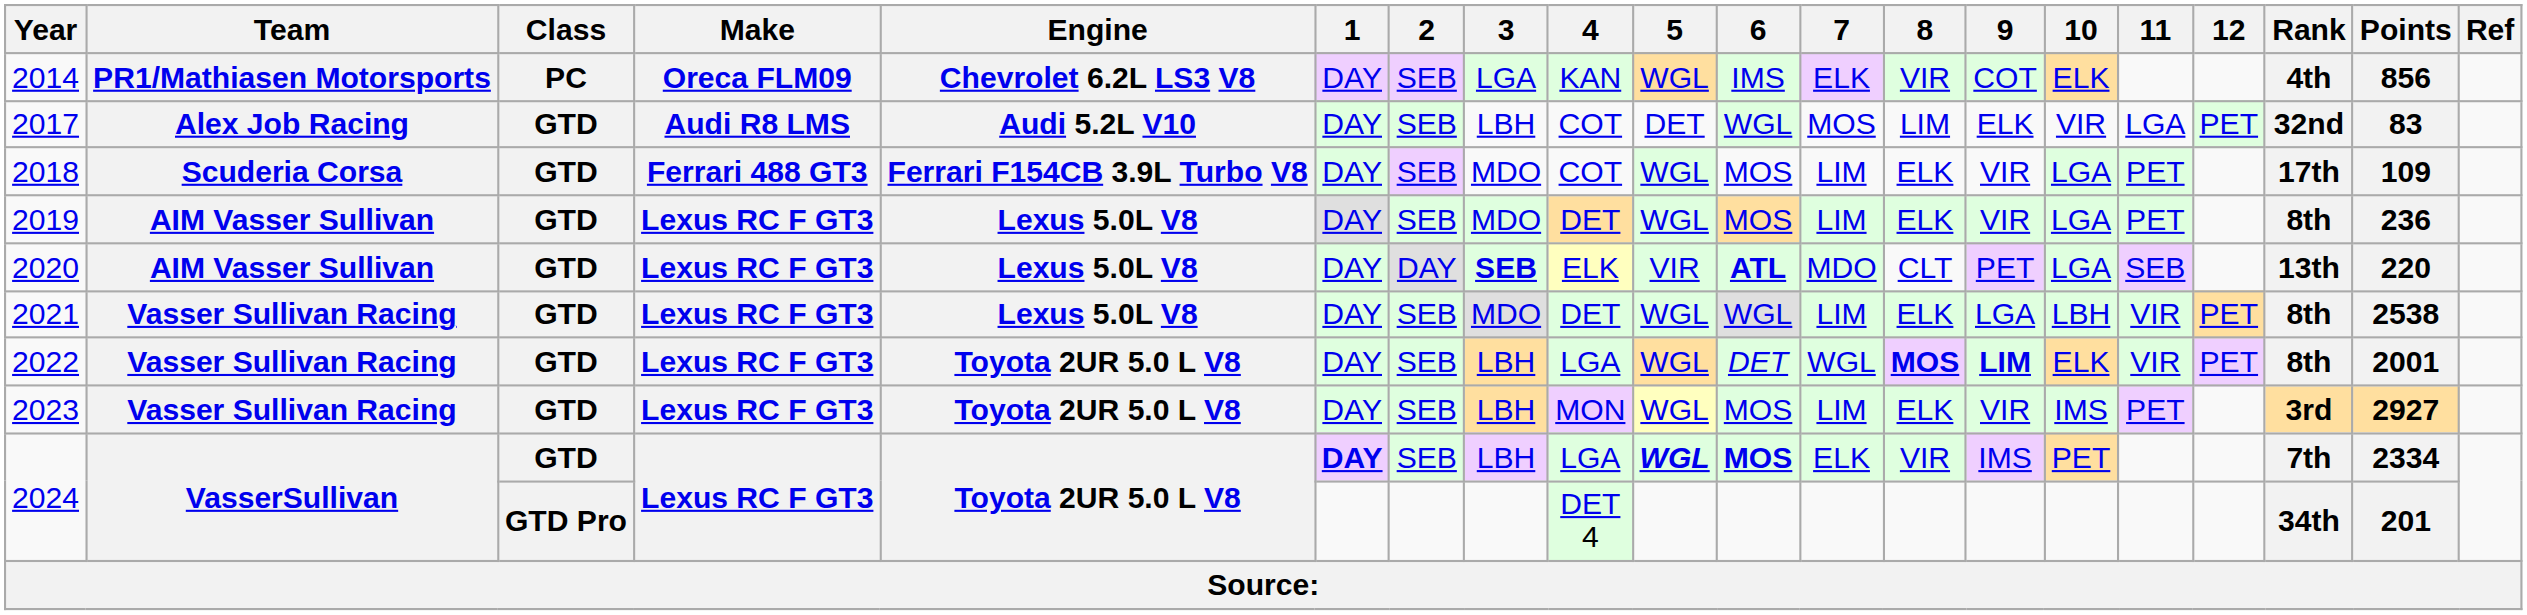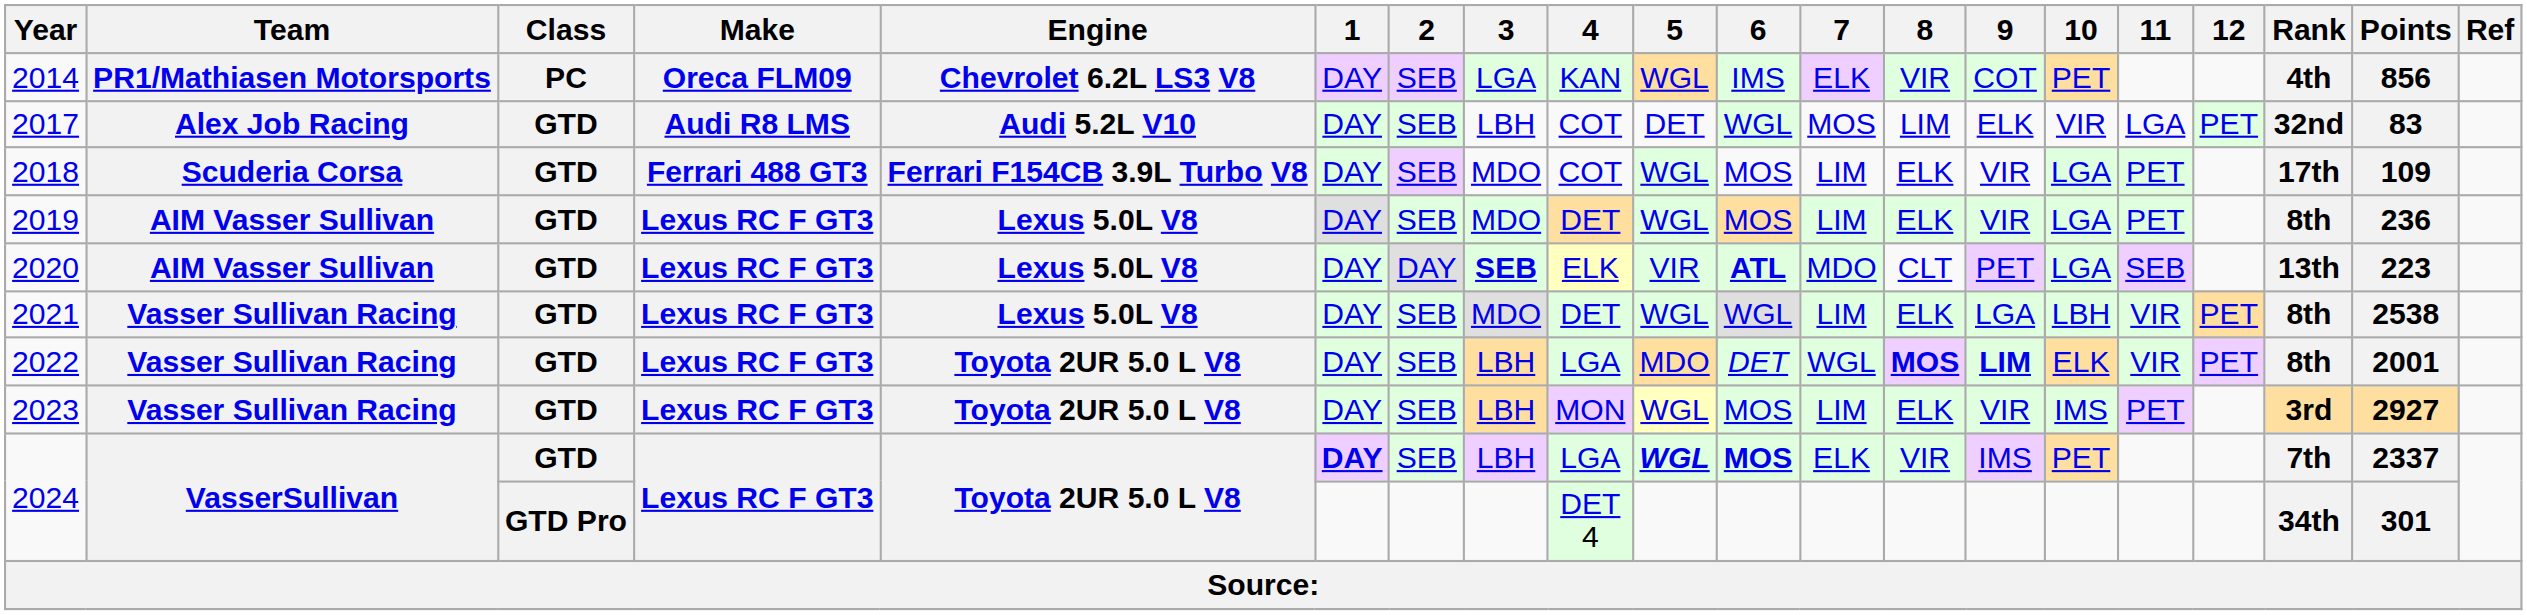 <table class="wikitable" style="text-align:center; font-size:90%">
 <tr>
 <th>Year</th>
 <th>Team</th>
 <th>Class</th>
 <th>Make</th>
 <th>Engine</th>
 <th>1</th>
 <th>2</th>
 <th>3</th>
 <th>4</th>
 <th>5</th>
 <th>6</th>
 <th>7</th>
 <th>8</th>
 <th>9</th>
 <th>10</th>
 <th>11</th>
 <th>12</th>
 <th>Rank</th>
 <th>Points</th>
 <th>Ref</th>
 </tr>
 <tr>
 <td><a href='#'>2014</a></td>
 <th><a href='#'>PR1/Mathiasen Motorsports</a></th>
 <th>PC</th>
 <th><a href='#'>Oreca FLM09</a></th>
 <th><a href='#'>Chevrolet</a> 6.2L <a href='#'>LS3</a> <a href='#'>V8</a></th>
 <td style="background:#EFCFFF;"><a href='#'>DAY</a><br></td>
 <td style="background:#EFCFFF;"><a href='#'>SEB</a><br></td>
 <td style="background:#DFFFDF;"><a href='#'>LGA</a><br></td>
 <td style="background:#DFFFDF;"><a href='#'>KAN</a><br></td>
 <td style="background:#FFDF9F;"><a href='#'>WGL</a><br></td>
 <td style="background:#DFFFDF;"><a href='#'>IMS</a><br></td>
 <td style="background:#EFCFFF;"><a href='#'>ELK</a><br></td>
 <td style="background:#DFFFDF;"><a href='#'>VIR</a><br></td>
 <td style="background:#DFFFDF;"><a href='#'>COT</a><br></td>
-<td style="background:#FFDF9F;"><a href='#'>ELK</a><br></td>
+<td style="background:#FFDF9F;"><a href='#'>PET</a><br></td>
 <td></td>
 <td></td>
 <th>4th</th>
 <th>856</th>
 <td></td>
 </tr>
 <tr>
 <td><a href='#'>2017</a></td>
 <th><a href='#'>Alex Job Racing</a></th>
 <th>GTD</th>
 <th><a href='#'>Audi R8 LMS</a></th>
 <th><a href='#'>Audi</a> 5.2L <a href='#'>V10</a></th>
 <td style="background:#DFFFDF;"><a href='#'>DAY</a><br></td>
 <td style="background:#DFFFDF;"><a href='#'>SEB</a><br></td>
 <td><a href='#'>LBH</a></td>
 <td><a href='#'>COT</a></td>
 <td><a href='#'>DET</a></td>
 <td style="background:#DFFFDF;"><a href='#'>WGL</a><br></td>
 <td><a href='#'>MOS</a></td>
 <td><a href='#'>LIM</a></td>
 <td><a href='#'>ELK</a></td>
 <td><a href='#'>VIR</a></td>
 <td><a href='#'>LGA</a></td>
 <td style="background:#DFFFDF;"><a href='#'>PET</a><br></td>
 <th>32nd</th>
 <th>83</th>
 <td></td>
 </tr>
 <tr>
 <td><a href='#'>2018</a></td>
 <th><a href='#'>Scuderia Corsa</a></th>
 <th>GTD</th>
 <th><a href='#'>Ferrari 488 GT3</a></th>
 <th><a href='#'>Ferrari F154CB</a> 3.9L <a href='#'>Turbo</a> <a href='#'>V8</a></th>
 <td style="background:#DFFFDF;"><a href='#'>DAY</a><br></td>
 <td style="background:#EFCFFF;"><a href='#'>SEB</a><br></td>
 <td><a href='#'>MDO</a></td>
 <td><a href='#'>COT</a></td>
 <td style="background:#DFFFDF;"><a href='#'>WGL</a><br></td>
 <td><a href='#'>MOS</a></td>
 <td><a href='#'>LIM</a></td>
 <td><a href='#'>ELK</a></td>
 <td><a href='#'>VIR</a></td>
 <td style="background:#DFFFDF;"><a href='#'>LGA</a><br></td>
 <td style="background:#DFFFDF;"><a href='#'>PET</a><br></td>
 <td></td>
 <th>17th</th>
 <th>109</th>
 <td></td>
 </tr>
 <tr>
 <td><a href='#'>2019</a></td>
 <th><a href='#'>AIM Vasser Sullivan</a></th>
 <th>GTD</th>
 <th><a href='#'>Lexus RC F GT3</a></th>
 <th><a href='#'>Lexus</a> 5.0L <a href='#'>V8</a></th>
 <td style="background:#DFDFDF;"><a href='#'>DAY</a><br></td>
 <td style="background:#DFFFDF;"><a href='#'>SEB</a><br></td>
 <td style="background:#DFFFDF;"><a href='#'>MDO</a><br></td>
 <td style="background:#FFDF9F;"><a href='#'>DET</a><br></td>
 <td style="background:#DFFFDF;"><a href='#'>WGL</a><br></td>
 <td style="background:#FFDF9F;"><a href='#'>MOS</a><br></td>
 <td style="background:#DFFFDF;"><a href='#'>LIM</a><br></td>
 <td style="background:#DFFFDF;"><a href='#'>ELK</a><br></td>
 <td style="background:#DFFFDF;"><a href='#'>VIR</a><br></td>
 <td style="background:#DFFFDF;"><a href='#'>LGA</a><br></td>
 <td style="background:#DFFFDF;"><a href='#'>PET</a><br></td>
 <td></td>
 <th>8th</th>
 <th>236</th>
 <td></td>
 </tr>
 <tr>
 <td><a href='#'>2020</a></td>
 <th><a href='#'>AIM Vasser Sullivan</a></th>
 <th>GTD</th>
 <th><a href='#'>Lexus RC F GT3</a></th>
 <th><a href='#'>Lexus</a> 5.0L <a href='#'>V8</a></th>
 <td style="background:#DFFFDF;"><a href='#'>DAY</a><br></td>
 <td style="background:#DFDFDF;"><a href='#'>DAY</a><br></td>
 <td style="background:#DFFFDF;"><strong><a href='#'>SEB</a></strong><br></td>
 <td style="background:#FFFFBF;"><a href='#'>ELK</a><br></td>
 <td style="background:#DFFFDF;"><a href='#'>VIR</a><br></td>
 <td style="background:#DFFFDF;"><strong><a href='#'>ATL</a></strong><br></td>
 <td style="background:#DFFFDF;"><a href='#'>MDO</a><br></td>
 <td><a href='#'>CLT</a></td>
 <td style="background:#EFCFFF;"><a href='#'>PET</a><br></td>
 <td style="background:#DFFFDF;"><a href='#'>LGA</a><br></td>
 <td style="background:#EFCFFF;"><a href='#'>SEB</a><br></td>
 <td></td>
 <th>13th</th>
-<th>220</th>
+<th>223</th>
 <td></td>
 </tr>
 <tr>
 <td><a href='#'>2021</a></td>
 <th><a href='#'>Vasser Sullivan Racing</a></th>
 <th>GTD</th>
 <th><a href='#'>Lexus RC F GT3</a></th>
 <th><a href='#'>Lexus</a> 5.0L <a href='#'>V8</a></th>
 <td style="background:#DFFFDF;"><a href='#'>DAY</a><br></td>
 <td style="background:#DFFFDF;"><a href='#'>SEB</a><br></td>
 <td style="background:#DFDFDF;"><a href='#'>MDO</a><br></td>
 <td style="background:#DFFFDF;"><a href='#'>DET</a><br></td>
 <td style="background:#DFFFDF;"><a href='#'>WGL</a><br></td>
 <td style="background:#DFDFDF;"><a href='#'>WGL</a><br></td>
 <td style="background:#DFFFDF;"><a href='#'>LIM</a><br></td>
 <td style="background:#DFFFDF;"><a href='#'>ELK</a><br></td>
 <td style="background:#DFFFDF;"><a href='#'>LGA</a><br></td>
 <td style="background:#DFFFDF;"><a href='#'>LBH</a><br></td>
 <td style="background:#DFFFDF;"><a href='#'>VIR</a><br></td>
 <td style="background:#FFDF9F;"><a href='#'>PET</a><br></td>
 <th>8th</th>
 <th>2538</th>
 <td></td>
 </tr>
 <tr>
 <td><a href='#'>2022</a></td>
 <th><a href='#'>Vasser Sullivan Racing</a></th>
 <th>GTD</th>
 <th><a href='#'>Lexus RC F GT3</a></th>
 <th><a href='#'>Toyota</a> 2UR 5.0 L <a href='#'>V8</a></th>
 <td style="background:#DFFFDF;"><a href='#'>DAY</a><br></td>
 <td style="background:#DFFFDF;"><a href='#'>SEB</a><br></td>
 <td style="background:#FFDF9F;"><a href='#'>LBH</a><br></td>
 <td style="background:#DFFFDF;"><a href='#'>LGA</a><br></td>
-<td style="background:#FFDF9F;"><a href='#'>WGL</a><br></td>
+<td style="background:#FFDF9F;"><a href='#'>MDO</a><br></td>
 <td style="background:#DFFFDF;"><em><a href='#'>DET</a></em><br></td>
 <td style="background:#DFFFDF;"><a href='#'>WGL</a><br></td>
 <td style="background:#EFCFFF;"><strong><a href='#'>MOS</a></strong><br></td>
 <td style="background:#DFFFDF;"><strong><a href='#'>LIM</a></strong><br></td>
 <td style="background:#FFDF9F;"><a href='#'>ELK</a><br></td>
 <td style="background:#DFFFDF;"><a href='#'>VIR</a><br></td>
 <td style="background:#EFCFFF;"><a href='#'>PET</a><br></td>
 <th>8th</th>
 <th>2001</th>
 <td></td>
 </tr>
 <tr>
 <td><a href='#'>2023</a></td>
 <th><a href='#'>Vasser Sullivan Racing</a></th>
 <th>GTD</th>
 <th><a href='#'>Lexus RC F GT3</a></th>
 <th><a href='#'>Toyota</a> 2UR 5.0 L <a href='#'>V8</a></th>
 <td style="background:#DFFFDF;"><a href='#'>DAY</a><br></td>
 <td style="background:#DFFFDF;"><a href='#'>SEB</a><br></td>
 <td style="background:#FFDF9F;"><a href='#'>LBH</a><br></td>
 <td style="background:#EFCFFF;"><a href='#'>MON</a><br></td>
 <td style="background:#FFFFBF;"><a href='#'>WGL</a><br></td>
 <td style="background:#DFFFDF;"><a href='#'>MOS</a><br></td>
 <td style="background:#DFFFDF;"><a href='#'>LIM</a><br></td>
 <td style="background:#DFFFDF;"><a href='#'>ELK</a><br></td>
 <td style="background:#DFFFDF;"><a href='#'>VIR</a><br></td>
 <td style="background:#DFFFDF;"><a href='#'>IMS</a><br></td>
 <td style="background:#EFCFFF;"><a href='#'>PET</a><br></td>
 <td></td>
 <th style="background:#FFDF9F;">3rd</th>
 <th style="background:#FFDF9F;">2927</th>
 <td></td>
 </tr>
 <tr>
 <td rowspan="2"><a href='#'>2024</a></td>
 <th rowspan="2"><a href='#'>VasserSullivan</a></th>
 <th>GTD</th>
 <th rowspan="2"><a href='#'>Lexus RC F GT3</a></th>
 <th rowspan="2"><a href='#'>Toyota</a> 2UR 5.0 L <a href='#'>V8</a></th>
 <td style="background:#EFCFFF;"><strong><a href='#'>DAY</a></strong><br></td>
 <td style="background:#DFFFDF;"><a href='#'>SEB</a><br></td>
 <td style="background:#EFCFFF;"><a href='#'>LBH</a><br></td>
 <td style="background:#DFFFDF;"><a href='#'>LGA</a><br></td>
 <td style="background:#DFFFDF;"><strong><em><a href='#'>WGL</a><br></em></strong></td>
 <td style="background:#DFFFDF;"><strong><a href='#'>MOS</a><br></strong></td>
 <td style="background:#DFFFDF;"><a href='#'>ELK</a><br></td>
 <td style="background:#DFFFDF;"><a href='#'>VIR</a><br></td>
 <td style="background:#EFCFFF;"><a href='#'>IMS</a><br></td>
 <td style="background:#FFDF9F;"><a href='#'>PET</a><br></td>
 <td></td>
 <td></td>
 <th>7th</th>
-<th>2334</th>
+<th>2337</th>
 <td rowspan="2"></td>
 </tr>
 <tr>
 <th>GTD Pro</th>
 <td></td>
 <td></td>
 <td></td>
 <td style="background:#DFFFDF;"><a href='#'>DET</a><br>4</td>
 <td></td>
 <td></td>
 <td></td>
 <td></td>
 <td></td>
 <td></td>
 <td></td>
 <td></td>
 <th>34th</th>
-<th>201</th>
+<th>301</th>
 </tr>
 <tr>
 <th colspan="20">Source:</th>
 </tr>
 </table>
